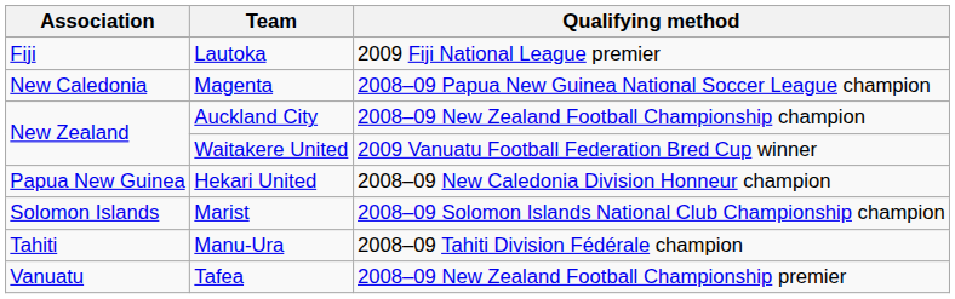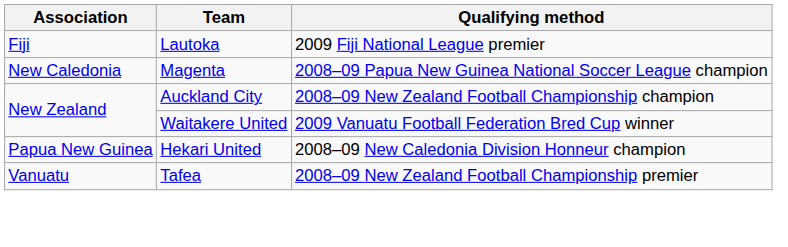 <table class="wikitable">
 <tr>
 <th>Association</th>
 <th>Team</th>
 <th>Qualifying method</th>
 </tr>
 <tr>
 <td> <a href='#'>Fiji</a></td>
 <td><a href='#'>Lautoka</a></td>
 <td>2009 <a href='#'>Fiji National League</a> premier</td>
 </tr>
 <tr>
 <td> <a href='#'>New Caledonia</a></td>
 <td><a href='#'>Magenta</a></td>
 <td><a href='#'>2008–09 Papua New Guinea National Soccer League</a> champion</td>
 </tr>
 <tr>
 <td rowspan=2> <a href='#'>New Zealand</a></td>
 <td><a href='#'>Auckland City</a></td>
 <td><a href='#'>2008–09 New Zealand Football Championship</a> champion</td>
 </tr>
 <tr>
 <td><a href='#'>Waitakere United</a></td>
 <td><a href='#'>2009 Vanuatu Football Federation Bred Cup</a> winner</td>
 </tr>
 <tr>
 <td> <a href='#'>Papua New Guinea</a></td>
 <td><a href='#'>Hekari United</a></td>
 <td>2008–09 <a href='#'>New Caledonia Division Honneur</a> champion</td>
 </tr>
 <tr>
-<td> <a href='#'>Solomon Islands</a></td>
-<td><a href='#'>Marist</a></td>
-<td><a href='#'>2008–09 Solomon Islands National Club Championship</a> champion</td>
-</tr>
-<tr>
-<td> <a href='#'>Tahiti</a></td>
-<td><a href='#'>Manu-Ura</a></td>
-<td>2008–09 <a href='#'>Tahiti Division Fédérale</a> champion</td>
-</tr>
-<tr>
 <td> <a href='#'>Vanuatu</a></td>
 <td><a href='#'>Tafea</a></td>
 <td><a href='#'>2008–09 New Zealand Football Championship</a> premier</td>
 </tr>
 </table>
